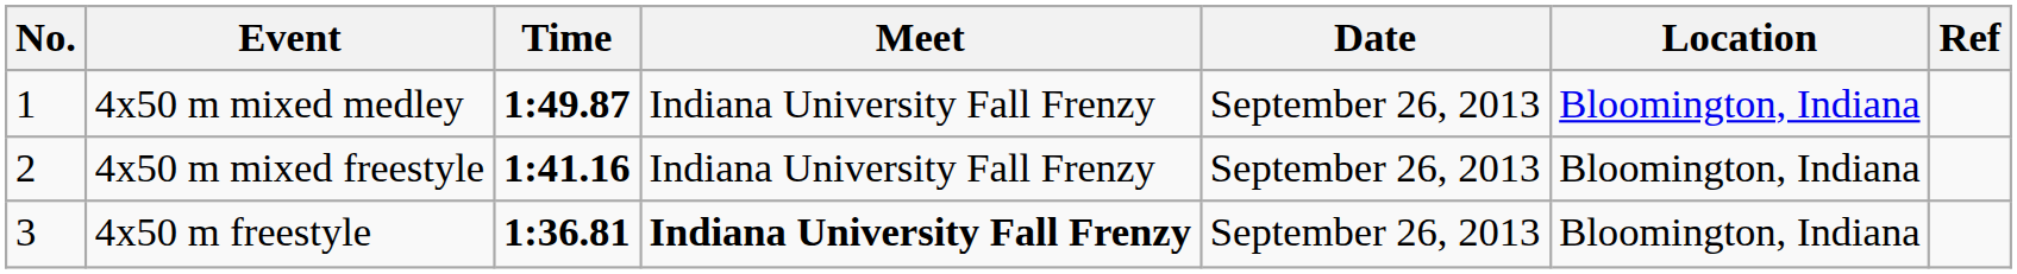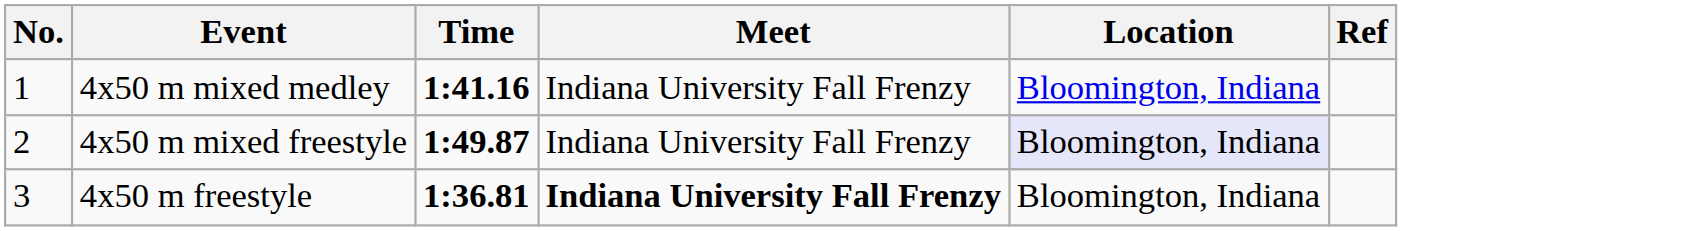 <table class="wikitable sortable">
 <tr>
 <th>No.</th>
 <th>Event</th>
 <th>Time</th>
 <th>Meet</th>
-<th>Date</th>
 <th>Location</th>
 <th>Ref</th>
 </tr>
 <tr>
 <td>1</td>
 <td>4x50 m mixed medley</td>
-<td style="text-align:center;"><strong>1:49.87</strong></td>
+<td style="text-align:center;"><strong>1:41.16</strong></td>
 <td>Indiana University Fall Frenzy</td>
-<td>September 26, 2013</td>
 <td><a href='#'>Bloomington, Indiana</a></td>
 <td style="text-align:center;"></td>
 </tr>
 <tr>
 <td>2</td>
 <td>4x50 m mixed freestyle</td>
-<td style="text-align:center;"><strong>1:41.16</strong></td>
+<td style="text-align:center;"><strong>1:49.87</strong></td>
 <td>Indiana University Fall Frenzy</td>
-<td>September 26, 2013</td>
-<td>Bloomington, Indiana</td>
+<td style="background: lavender;">Bloomington, Indiana</td>
 <td style="text-align:center;"></td>
 </tr>
 <tr>
 <td>3</td>
 <td>4x50 m freestyle</td>
 <td style="text-align:center;"><strong>1:36.81</strong></td>
 <td><strong>Indiana University Fall Frenzy</strong></td>
-<td>September 26, 2013</td>
 <td>Bloomington, Indiana</td>
 <td style="text-align:center;"></td>
 </tr>
 </table>
